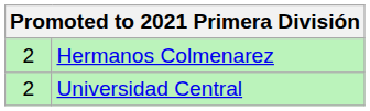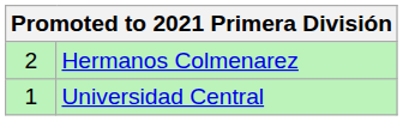 <table class="wikitable">
 <tr>
 <th colspan=2>Promoted to 2021 Primera División</th>
 </tr>
 <tr bgcolor=#BBF3BB>
 <td width=28 align=center>2</td>
 <td><a href='#'>Hermanos Colmenarez</a></td>
 </tr>
 <tr bgcolor=#BBF3BB>
-<td width=28 align=center>2</td>
+<td width=28 align=center>1</td>
 <td><a href='#'>Universidad Central</a></td>
 </tr>
 </table>
